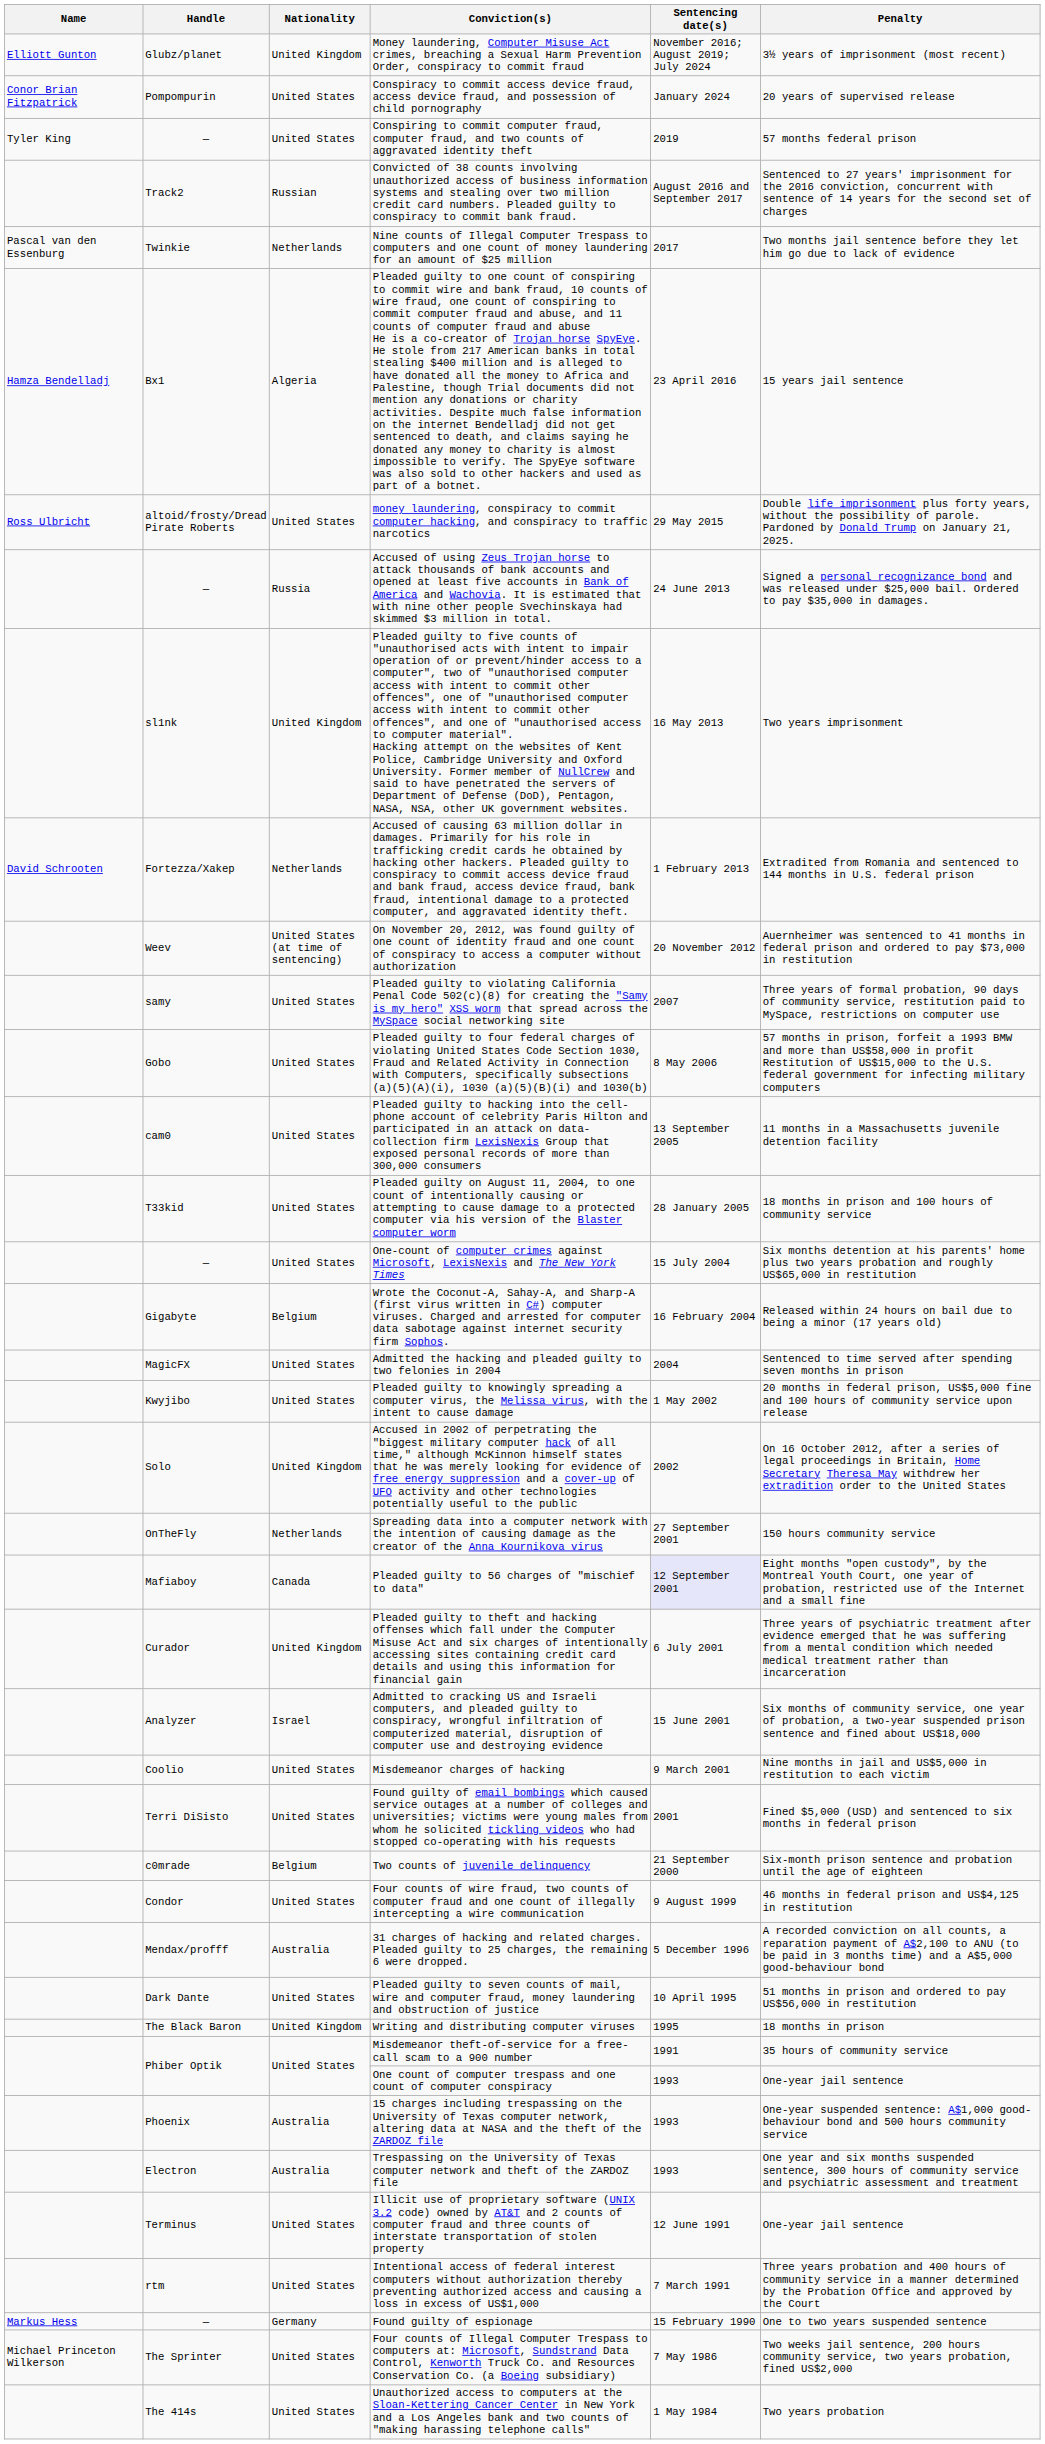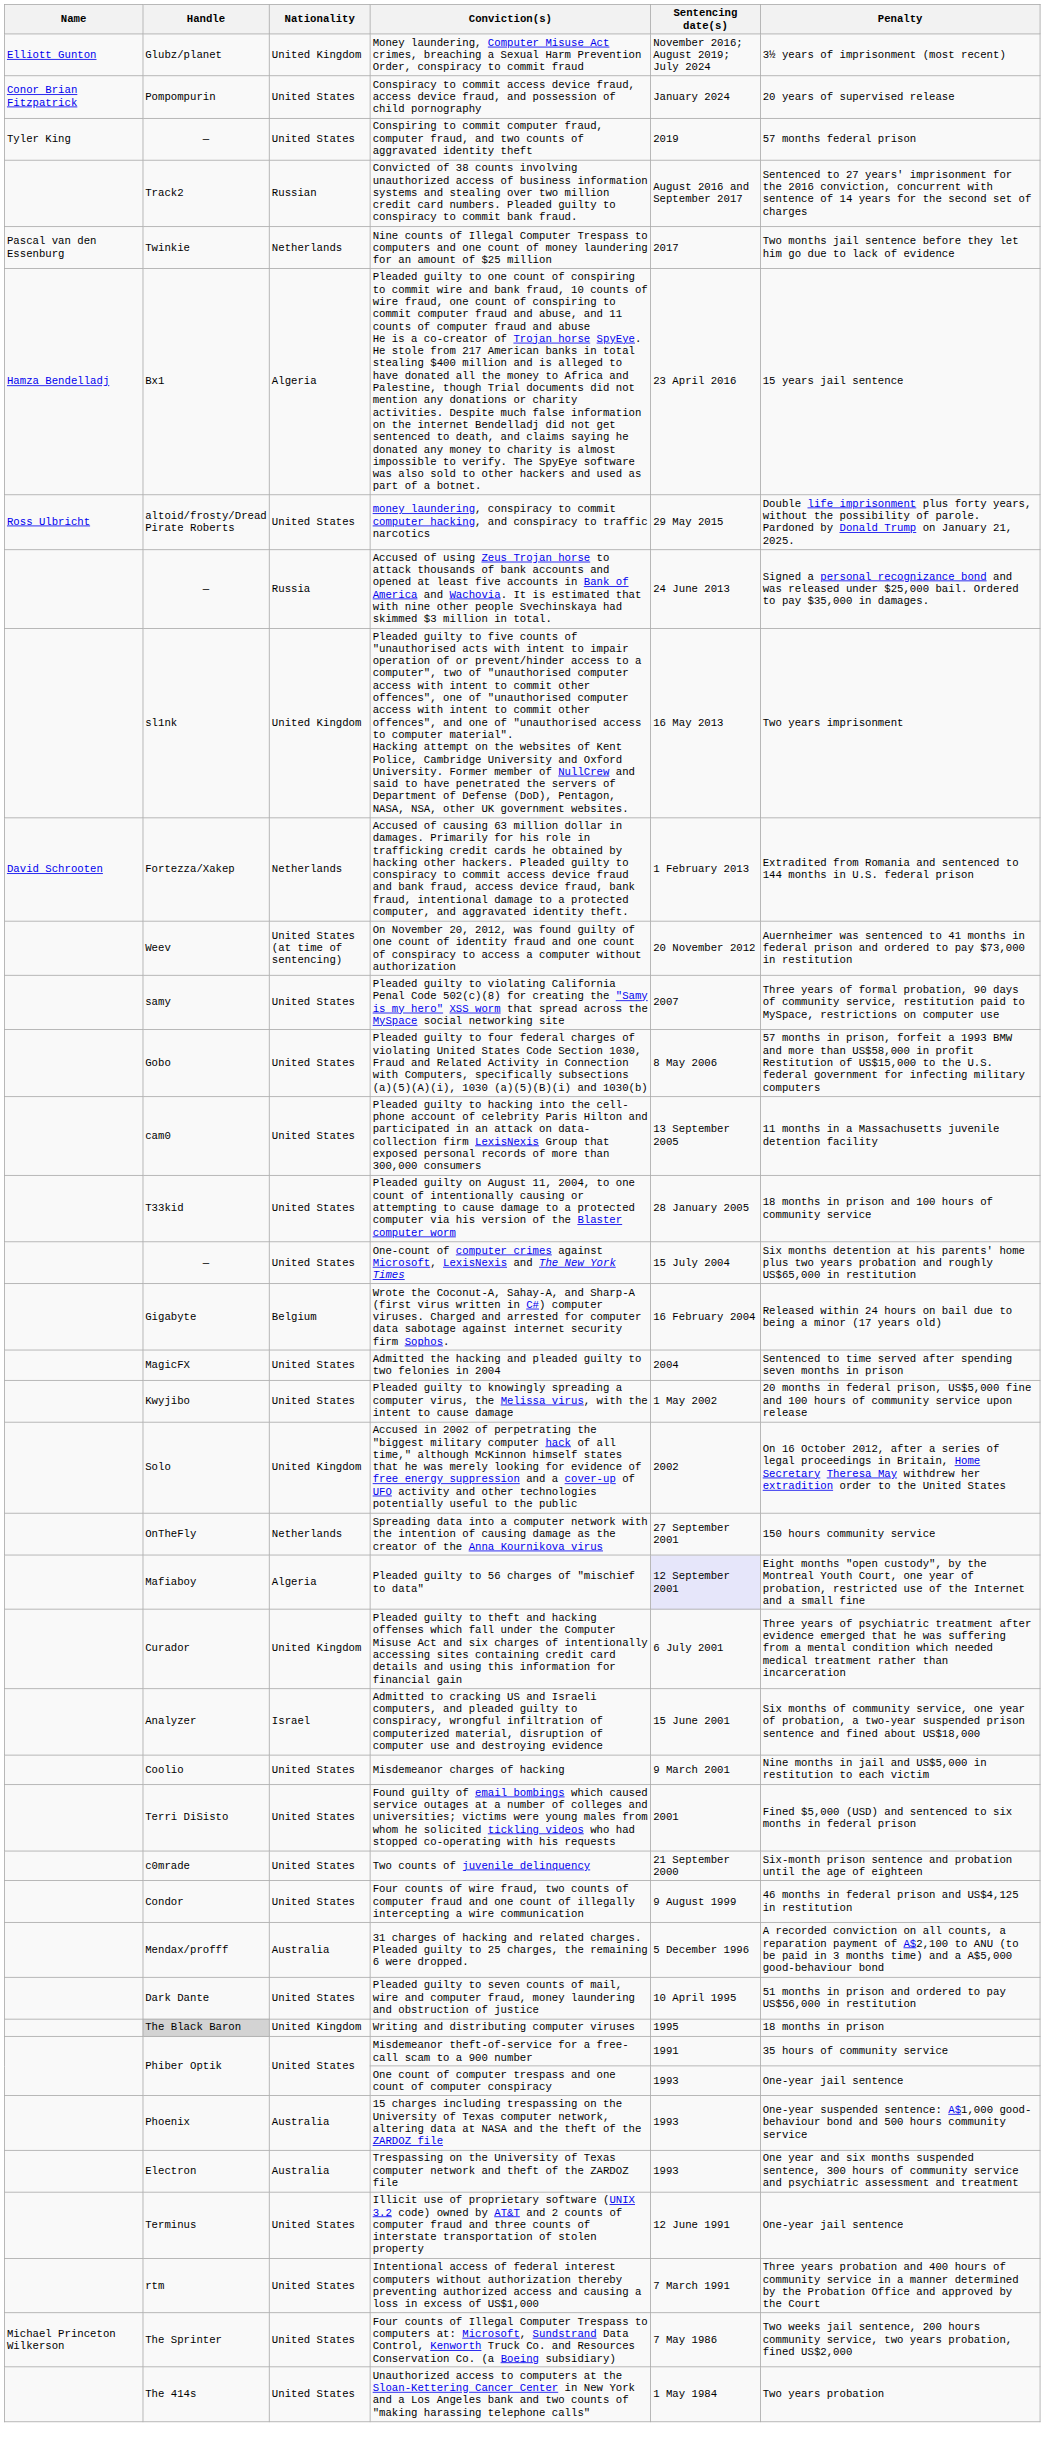 <table class="wikitable sortable" style="width:100%;">
 <tr>
 <th width=14%>Name</th>
 <th width=7%>Handle</th>
 <th width=10%>Nationality</th>
 <th style="width:29%;" class="unsortable">Conviction(s)</th>
 <th width=11% data-sort-type=date>Sentencing date(s)</th>
 <th style="width:29%;" class="unsortable">Penalty</th>
 </tr>
 <tr>
 <td><a href='#'>Elliott Gunton</a></td>
 <td>Glubz/planet</td>
 <td>United Kingdom</td>
 <td>Money laundering, <a href='#'>Computer Misuse Act</a> crimes, breaching a Sexual Harm Prevention Order, conspiracy to commit fraud</td>
 <td>November 2016; August 2019; July 2024</td>
 <td>3½ years of imprisonment (most recent)</td>
 </tr>
 <tr>
 <td><a href='#'>Conor Brian Fitzpatrick</a></td>
 <td>Pompompurin</td>
 <td>United States</td>
 <td>Conspiracy to commit access device fraud, access device fraud, and possession of child pornography</td>
 <td>January 2024</td>
 <td>20 years of supervised release</td>
 </tr>
 <tr>
 <td>Tyler King</td>
 <td align=center>—</td>
 <td>United States</td>
 <td>Conspiring to commit computer fraud, computer fraud, and two counts of aggravated identity theft</td>
 <td>2019</td>
 <td>57 months federal prison</td>
 </tr>
 <tr>
 <td></td>
 <td>Track2</td>
 <td>Russian</td>
 <td>Convicted of 38 counts involving unauthorized access of business information systems and stealing over two million credit card numbers. Pleaded guilty to conspiracy to commit bank fraud.</td>
 <td data-sort-value="1 Aug 2016">August 2016 and September 2017</td>
 <td>Sentenced to 27 years' imprisonment for the 2016 conviction, concurrent with sentence of 14 years for the second set of charges</td>
 </tr>
 <tr>
 <td>Pascal van den Essenburg</td>
 <td>Twinkie</td>
 <td>Netherlands</td>
 <td>Nine counts of Illegal Computer Trespass to computers and one count of money laundering for an amount of $25 million</td>
 <td>2017</td>
 <td>Two months jail sentence before they let him go due to lack of evidence</td>
 </tr>
 <tr>
 <td><a href='#'>Hamza Bendelladj</a></td>
 <td>Bx1</td>
 <td>Algeria</td>
 <td>Pleaded guilty to one count of conspiring to commit wire and bank fraud, 10 counts of wire fraud, one count of conspiring to commit computer fraud and abuse, and 11 counts of computer fraud and abuse<br>He is a co-creator of <a href='#'>Trojan horse</a> <a href='#'>SpyEye</a>. He stole from 217 American banks in total stealing $400 million and is alleged to have donated all the money to Africa and Palestine, though Trial documents did not mention any donations or charity activities. Despite much false information on the internet Bendelladj did not get sentenced to death, and claims saying he donated any money to charity is almost impossible to verify. The SpyEye software was also sold to other hackers and used as part of a botnet.</td>
 <td>23 April 2016</td>
 <td>15 years jail sentence</td>
 </tr>
 <tr>
 <td><a href='#'>Ross Ulbricht</a></td>
 <td>altoid/frosty/Dread Pirate Roberts</td>
 <td>United States</td>
 <td><a href='#'>money laundering</a>, conspiracy to commit <a href='#'>computer hacking</a>, and conspiracy to traffic narcotics</td>
 <td>29 May 2015</td>
 <td>Double <a href='#'>life imprisonment</a> plus forty years, without the possibility of parole.  Pardoned by <a href='#'>Donald Trump</a> on January 21, 2025.</td>
 </tr>
 <tr>
 <td></td>
 <td align=center>—</td>
 <td>Russia</td>
 <td>Accused of using <a href='#'>Zeus Trojan horse</a> to attack thousands of bank accounts and opened at least five accounts in <a href='#'>Bank of America</a> and <a href='#'>Wachovia</a>. It is estimated that with nine other people Svechinskaya had skimmed $3 million in total.</td>
 <td>24 June 2013</td>
 <td>Signed a <a href='#'>personal recognizance bond</a> and was released under $25,000 bail. Ordered to pay $35,000 in damages.</td>
 </tr>
 <tr>
 <td></td>
 <td>sl1nk</td>
 <td>United Kingdom</td>
 <td>Pleaded guilty to five counts of "unauthorised acts with intent to impair operation of or prevent/hinder access to a computer", two of "unauthorised computer access with intent to commit other offences", one of "unauthorised computer access with intent to commit other offences", and one of "unauthorised access to computer material".<br> Hacking attempt on the websites of Kent Police, Cambridge University and Oxford University. Former member of <a href='#'>NullCrew</a> and said to have penetrated the servers of Department of Defense (DoD), Pentagon, NASA, NSA, other UK government websites.</td>
 <td>16 May 2013</td>
 <td>Two years imprisonment</td>
 </tr>
 <tr>
 <td><a href='#'>David Schrooten</a></td>
 <td>Fortezza/Xakep</td>
 <td>Netherlands</td>
 <td>Accused of causing 63 million dollar in damages. Primarily for his role in trafficking credit cards he obtained by hacking other hackers. Pleaded guilty to conspiracy to commit access device fraud and bank fraud, access device fraud, bank fraud, intentional damage to a protected computer, and aggravated identity theft.</td>
 <td>1 February 2013</td>
 <td>Extradited from Romania and sentenced to 144 months in U.S. federal prison</td>
 </tr>
 <tr>
 <td></td>
 <td>Weev</td>
 <td>United States (at time of sentencing)</td>
 <td>On November 20, 2012, was found guilty of one count of identity fraud and one count of conspiracy to access a computer without authorization</td>
 <td>20 November 2012</td>
 <td>Auernheimer was sentenced to 41 months in federal prison and ordered to pay $73,000 in restitution</td>
 </tr>
 <tr>
 <td></td>
 <td>samy</td>
 <td>United States</td>
 <td>Pleaded guilty to violating California Penal Code 502(c)(8) for creating the <a href='#'>"Samy is my hero"</a> <a href='#'>XSS worm</a> that spread across the <a href='#'>MySpace</a> social networking site</td>
 <td data-sort-value="1 Jan 2007">2007</td>
 <td>Three years of formal probation, 90 days of community service, restitution paid to MySpace, restrictions on computer use</td>
 </tr>
 <tr>
 <td></td>
 <td>Gobo</td>
 <td>United States</td>
 <td>Pleaded guilty to four federal charges of violating United States Code Section 1030, Fraud and Related Activity in Connection with Computers, specifically subsections (a)(5)(A)(i), 1030 (a)(5)(B)(i) and 1030(b)</td>
 <td>8 May 2006</td>
 <td>57 months in prison, forfeit a 1993 BMW and more than US$58,000 in profit <br> Restitution of US$15,000 to the U.S. federal government for infecting military computers</td>
 </tr>
 <tr>
 <td></td>
 <td>cam0</td>
 <td>United States</td>
 <td>Pleaded guilty to hacking into the cell-phone account of celebrity Paris Hilton and participated in an attack on data-collection firm <a href='#'>LexisNexis</a> Group that exposed personal records of more than 300,000 consumers</td>
 <td>13 September 2005</td>
 <td>11 months in a Massachusetts juvenile detention facility</td>
 </tr>
 <tr>
 <td></td>
 <td>T33kid</td>
 <td>United States</td>
 <td>Pleaded guilty on August 11, 2004, to one count of intentionally causing or attempting to cause damage to a protected computer via his version of the <a href='#'>Blaster computer worm</a></td>
 <td>28 January 2005</td>
 <td>18 months in prison and 100 hours of community service</td>
 </tr>
 <tr>
 <td></td>
 <td align=center>—</td>
 <td>United States</td>
 <td>One-count of <a href='#'>computer crimes</a> against <a href='#'>Microsoft</a>, <a href='#'>LexisNexis</a> and <em><a href='#'>The New York Times</a></em></td>
 <td>15 July 2004</td>
 <td>Six months detention at his parents' home plus two years probation and roughly US$65,000 in restitution</td>
 </tr>
 <tr>
 <td></td>
 <td>Gigabyte</td>
 <td>Belgium</td>
 <td>Wrote the Coconut-A, Sahay-A, and Sharp-A (first virus written in <a href='#'>C#</a>) computer viruses. Charged and arrested for computer data sabotage against internet security firm <a href='#'>Sophos</a>.</td>
 <td>16 February 2004</td>
 <td>Released within 24 hours on bail due to being a minor (17 years old)</td>
 </tr>
 <tr>
 <td></td>
 <td>MagicFX</td>
 <td>United States</td>
 <td>Admitted the hacking and pleaded guilty to two felonies in 2004</td>
 <td data-sort-value="1 Jan 2004">2004</td>
 <td>Sentenced to time served after spending seven months in prison</td>
 </tr>
 <tr>
 <td></td>
 <td>Kwyjibo</td>
 <td>United States</td>
 <td>Pleaded guilty to knowingly spreading a computer virus, the <a href='#'>Melissa virus</a>, with the intent to cause damage</td>
 <td>1 May 2002</td>
 <td>20 months in federal prison, US$5,000 fine and 100 hours of community service upon release</td>
 </tr>
 <tr>
 <td></td>
 <td>Solo</td>
 <td>United Kingdom</td>
 <td>Accused in 2002 of perpetrating the "biggest military computer <a href='#'>hack</a> of all time," although McKinnon himself states that he was merely looking for evidence of <a href='#'>free energy suppression</a> and a <a href='#'>cover-up</a> of <a href='#'>UFO</a> activity and other technologies potentially useful to the public</td>
 <td data-sort-value="1 Jan 2002">2002</td>
 <td>On 16 October 2012, after a series of legal proceedings in Britain, <a href='#'>Home Secretary</a> <a href='#'>Theresa May</a> withdrew her <a href='#'>extradition</a> order to the United States</td>
 </tr>
 <tr>
 <td></td>
 <td>OnTheFly</td>
 <td>Netherlands</td>
 <td>Spreading data into a computer network with the intention of causing damage as the creator of the <a href='#'>Anna Kournikova virus</a></td>
 <td>27 September 2001</td>
 <td>150 hours community service</td>
 </tr>
 <tr>
 <td></td>
 <td>Mafiaboy</td>
-<td>Canada</td>
+<td>Algeria</td>
 <td>Pleaded guilty to 56 charges of "mischief to data"</td>
 <td style="background: lavender;">12 September 2001</td>
 <td>Eight months "open custody", by the Montreal Youth Court, one year of probation, restricted use of the Internet and a small fine</td>
 </tr>
 <tr>
 <td></td>
 <td>Curador</td>
 <td>United Kingdom</td>
 <td>Pleaded guilty to theft and hacking offenses which fall under the Computer Misuse Act and six charges of intentionally accessing sites containing credit card details and using this information for financial gain</td>
 <td>6 July 2001</td>
 <td>Three years of psychiatric treatment after evidence emerged that he was suffering from a mental condition which needed medical treatment rather than incarceration</td>
 </tr>
 <tr>
 <td></td>
 <td>Analyzer</td>
 <td>Israel</td>
 <td>Admitted to cracking US and Israeli computers, and pleaded guilty to conspiracy, wrongful infiltration of computerized material, disruption of computer use and destroying evidence</td>
 <td>15 June 2001</td>
 <td>Six months of community service, one year of probation, a two-year suspended prison sentence and fined about US$18,000</td>
 </tr>
 <tr>
 <td></td>
 <td>Coolio</td>
 <td>United States</td>
 <td>Misdemeanor charges of hacking</td>
 <td>9 March 2001</td>
 <td>Nine months in jail and US$5,000 in restitution to each victim</td>
 </tr>
 <tr>
 <td></td>
 <td>Terri DiSisto</td>
 <td>United States</td>
 <td>Found guilty of <a href='#'>email bombings</a> which caused service outages at a number of colleges and universities; victims were young males from whom he solicited <a href='#'>tickling videos</a> who had stopped co-operating with his requests</td>
 <td data-sort-value="1 Jan 2001">2001</td>
 <td>Fined $5,000 (USD) and sentenced to six months in federal prison</td>
 </tr>
 <tr>
 <td></td>
 <td>c0mrade</td>
-<td>Belgium</td>
+<td>United States</td>
 <td>Two counts of <a href='#'>juvenile delinquency</a></td>
 <td>21 September 2000</td>
 <td>Six-month prison sentence and probation until the age of eighteen</td>
 </tr>
 <tr>
 <td></td>
 <td>Condor</td>
 <td>United States</td>
 <td>Four counts of wire fraud, two counts of computer fraud and one count of illegally intercepting a wire communication</td>
 <td>9 August 1999</td>
 <td>46 months in federal prison and US$4,125 in restitution</td>
 </tr>
 <tr>
 <td></td>
 <td>Mendax/profff</td>
 <td>Australia</td>
 <td>31 charges of hacking and related charges. Pleaded guilty to 25 charges, the remaining 6 were dropped.</td>
 <td>5 December 1996</td>
 <td>A recorded conviction on all counts, a reparation payment of <a href='#'>A$</a>2,100 to ANU (to be paid in 3 months time) and a A$5,000 good-behaviour bond</td>
 </tr>
 <tr>
 <td></td>
 <td>Dark Dante</td>
 <td>United States</td>
 <td>Pleaded guilty to seven counts of mail, wire and computer fraud, money laundering and obstruction of justice</td>
 <td>10 April 1995</td>
 <td>51 months in prison and ordered to pay US$56,000 in restitution</td>
 </tr>
 <tr>
 <td> </td>
-<td>The Black Baron</td>
+<td style="background: lightgrey;">The Black Baron</td>
 <td>United Kingdom</td>
 <td>Writing and distributing computer viruses</td>
 <td data-sort-value="1 Jan 1995">1995</td>
 <td>18 months in prison</td>
 </tr>
 <tr>
 <td rowspan=2></td>
 <td rowspan=2>Phiber Optik</td>
 <td rowspan=2>United States</td>
 <td>Misdemeanor theft-of-service for a free-call scam to a 900 number</td>
 <td data-sort-value="1 Jan 1991">1991</td>
 <td>35 hours of community service</td>
 </tr>
 <tr>
 <td>One count of computer trespass and one count of computer conspiracy</td>
 <td data-sort-value="1 Jan 1993">1993</td>
 <td>One-year jail sentence</td>
 </tr>
 <tr>
 <td></td>
 <td>Phoenix</td>
 <td>Australia</td>
 <td>15 charges including trespassing on the University of Texas computer network, altering data at NASA and the theft of the <a href='#'>ZARDOZ file</a></td>
 <td data-sort-value="1 Jan 1993">1993</td>
 <td>One-year suspended sentence: <a href='#'>A$</a>1,000 good-behaviour bond and 500 hours community service</td>
 </tr>
 <tr>
 <td></td>
 <td>Electron</td>
 <td>Australia</td>
 <td>Trespassing on the University of Texas computer network and theft of the ZARDOZ file</td>
 <td data-sort-value="1 Jan 1993">1993</td>
 <td>One year and six months suspended sentence, 300 hours of community service and psychiatric assessment and treatment</td>
 </tr>
 <tr>
 <td></td>
 <td>Terminus</td>
 <td>United States</td>
 <td>Illicit use of proprietary software (<a href='#'>UNIX 3.2</a> code) owned by <a href='#'>AT&T</a> and 2 counts of computer fraud and three counts of interstate transportation of stolen property</td>
 <td>12 June 1991</td>
 <td>One-year jail sentence</td>
 </tr>
 <tr>
 <td></td>
 <td>rtm</td>
 <td>United States</td>
 <td>Intentional access of federal interest computers without authorization thereby preventing authorized access and causing a loss in excess of US$1,000</td>
 <td>7 March 1991</td>
 <td>Three years probation and 400 hours of community service in a manner determined by the Probation Office and approved by the Court</td>
 </tr>
 <tr>
-<td><a href='#'>Markus Hess</a></td>
-<td align=center>—</td>
-<td>Germany</td>
-<td>Found guilty of espionage</td>
-<td>15 February 1990</td>
-<td>One to two years suspended sentence</td>
-</tr>
-<tr>
 <td>Michael Princeton Wilkerson</td>
 <td>The Sprinter</td>
 <td>United States</td>
 <td>Four counts of Illegal Computer Trespass to computers at: <a href='#'>Microsoft</a>, <a href='#'>Sundstrand</a> Data Control, <a href='#'>Kenworth</a> Truck Co. and Resources Conservation Co. (a <a href='#'>Boeing</a> subsidiary)</td>
 <td>7 May 1986</td>
 <td>Two weeks jail sentence, 200 hours community service, two years probation, fined US$2,000</td>
 </tr>
 <tr>
 <td></td>
 <td>The 414s</td>
 <td>United States</td>
 <td>Unauthorized access to computers at the <a href='#'>Sloan-Kettering Cancer Center</a> in New York and a Los Angeles bank and two counts of "making harassing telephone calls"</td>
 <td>1 May 1984</td>
 <td>Two years probation</td>
 </tr>
 </table>
